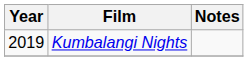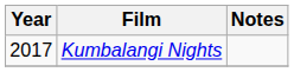 <table class="wikitable">
 <tr>
 <th>Year</th>
 <th>Film</th>
 <th>Notes</th>
 </tr>
 <tr>
-<td>2019</td>
+<td>2017</td>
 <td><em><a href='#'>Kumbalangi Nights</a></em></td>
 <td></td>
 </tr>
 <tr>
 </tr>
 </table>
